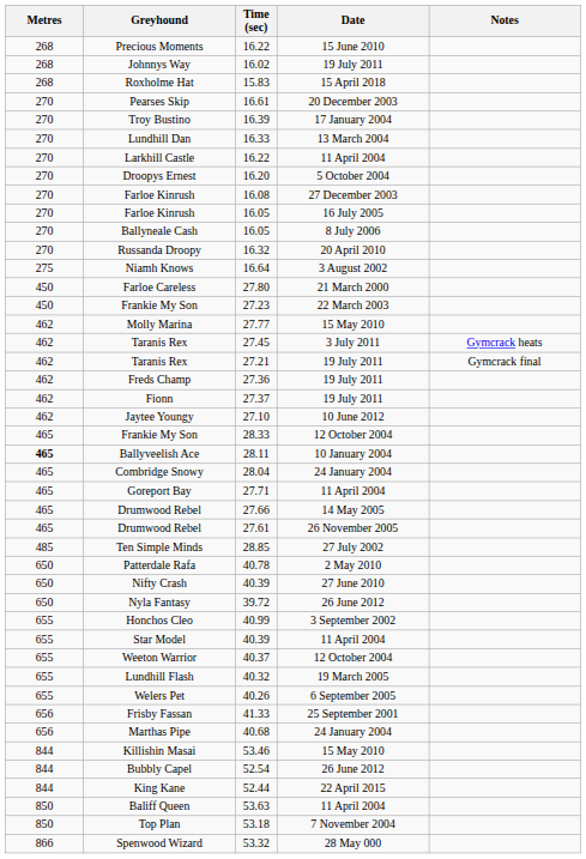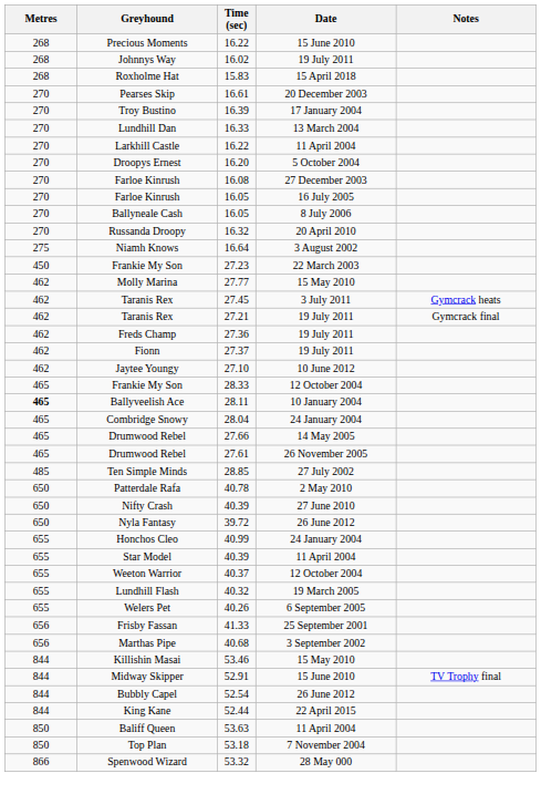 <table class="wikitable" style="font-size: 100%">
 <tr>
 <th width=100>Metres</th>
 <th width=200>Greyhound</th>
 <th width=50>Time (sec)</th>
 <th width=200>Date</th>
 <th width=200>Notes</th>
 </tr>
 <tr align=center>
 <td>268</td>
 <td>Precious Moments</td>
 <td>16.22</td>
 <td>15 June 2010</td>
 <td></td>
 </tr>
 <tr align=center>
 <td>268</td>
 <td>Johnnys Way</td>
 <td>16.02</td>
 <td>19 July 2011</td>
 <td></td>
 </tr>
 <tr align=center>
 <td>268</td>
 <td>Roxholme Hat </td>
 <td>15.83</td>
 <td>15 April 2018</td>
 <td></td>
 </tr>
 <tr align=center>
 <td>270</td>
 <td>Pearses Skip</td>
 <td>16.61</td>
 <td>20 December 2003</td>
 <td></td>
 </tr>
 <tr align=center>
 <td>270</td>
 <td>Troy Bustino</td>
 <td>16.39</td>
 <td>17 January 2004</td>
 <td></td>
 </tr>
 <tr align=center>
 <td>270</td>
 <td>Lundhill Dan</td>
 <td>16.33</td>
 <td>13 March 2004</td>
 <td></td>
 </tr>
 <tr align=center>
 <td>270</td>
 <td>Larkhill Castle</td>
 <td>16.22</td>
 <td>11 April 2004</td>
 <td></td>
 </tr>
 <tr align=center>
 <td>270</td>
 <td>Droopys Ernest</td>
 <td>16.20</td>
 <td>5 October 2004</td>
 <td></td>
 </tr>
 <tr align=center>
 <td>270</td>
 <td>Farloe Kinrush</td>
 <td>16.08</td>
 <td>27 December 2003</td>
 <td></td>
 </tr>
 <tr align=center>
 <td>270</td>
 <td>Farloe Kinrush</td>
 <td>16.05</td>
 <td>16 July 2005</td>
 <td></td>
 </tr>
 <tr align=center>
 <td>270</td>
 <td>Ballyneale Cash</td>
 <td>16.05</td>
 <td>8 July 2006</td>
 <td></td>
 </tr>
 <tr align=center>
 <td>270</td>
 <td>Russanda Droopy</td>
 <td>16.32</td>
 <td>20 April 2010</td>
 <td></td>
 </tr>
 <tr align=center>
 <td>275</td>
 <td>Niamh Knows</td>
 <td>16.64</td>
 <td>3 August 2002</td>
 <td></td>
 </tr>
 <tr align=center>
 <td>450</td>
-<td>Farloe Careless</td>
-<td>27.80</td>
-<td>21 March 2000</td>
-<td></td>
-</tr>
-<tr align=center>
-<td>450</td>
 <td>Frankie My Son</td>
 <td>27.23</td>
 <td>22 March 2003</td>
 <td></td>
 </tr>
 <tr align=center>
 <td>462</td>
 <td>Molly Marina</td>
 <td>27.77</td>
 <td>15 May 2010</td>
 <td></td>
 </tr>
 <tr align=center>
 <td>462</td>
 <td>Taranis Rex</td>
 <td>27.45</td>
 <td>3 July 2011</td>
 <td><a href='#'>Gymcrack</a> heats</td>
 </tr>
 <tr align=center>
 <td>462</td>
 <td>Taranis Rex</td>
 <td>27.21</td>
 <td>19 July 2011</td>
 <td>Gymcrack final</td>
 </tr>
 <tr align=center>
 <td>462</td>
 <td>Freds Champ</td>
 <td>27.36</td>
 <td>19 July 2011</td>
 <td></td>
 </tr>
 <tr align=center>
 <td>462</td>
 <td>Fionn</td>
 <td>27.37</td>
 <td>19 July 2011</td>
 <td></td>
 </tr>
 <tr align=center>
 <td>462</td>
 <td>Jaytee Youngy</td>
 <td>27.10</td>
 <td>10 June 2012</td>
 <td></td>
 </tr>
 <tr align=center>
 <td>465</td>
 <td>Frankie My Son</td>
 <td>28.33</td>
 <td>12 October 2004</td>
 <td></td>
 </tr>
 <tr align=center>
 <td><strong>465</strong></td>
 <td>Ballyveelish Ace</td>
 <td>28.11</td>
 <td>10 January 2004</td>
 <td></td>
 </tr>
 <tr align=center>
 <td>465</td>
 <td>Combridge Snowy</td>
 <td>28.04</td>
 <td>24 January 2004</td>
 <td></td>
 </tr>
 <tr align=center>
 <td>465</td>
-<td>Goreport Bay</td>
-<td>27.71</td>
-<td>11 April 2004</td>
-<td></td>
-</tr>
-<tr align=center>
-<td>465</td>
 <td>Drumwood Rebel</td>
 <td>27.66</td>
 <td>14 May 2005</td>
 <td></td>
 </tr>
 <tr align=center>
 <td>465</td>
 <td>Drumwood Rebel</td>
 <td>27.61</td>
 <td>26 November 2005</td>
 <td></td>
 </tr>
 <tr align=center>
 <td>485</td>
 <td>Ten Simple Minds</td>
 <td>28.85</td>
 <td>27 July 2002</td>
 <td></td>
 </tr>
 <tr align=center>
 <td>650</td>
 <td>Patterdale Rafa</td>
 <td>40.78</td>
 <td>2 May 2010</td>
 <td></td>
 </tr>
 <tr align=center>
 <td>650</td>
 <td>Nifty Crash</td>
 <td>40.39</td>
 <td>27 June 2010</td>
 <td></td>
 </tr>
 <tr align=center>
 <td>650</td>
 <td>Nyla Fantasy</td>
 <td>39.72</td>
 <td>26 June 2012</td>
 <td></td>
 </tr>
 <tr align=center>
 <td>655</td>
 <td>Honchos Cleo</td>
 <td>40.99</td>
-<td>3 September 2002</td>
+<td>24 January 2004</td>
 <td></td>
 </tr>
 <tr align=center>
 <td>655</td>
 <td>Star Model</td>
 <td>40.39</td>
 <td>11 April 2004</td>
 <td></td>
 </tr>
 <tr align=center>
 <td>655</td>
 <td>Weeton Warrior</td>
 <td>40.37</td>
 <td>12 October 2004</td>
 <td></td>
 </tr>
 <tr align=center>
 <td>655</td>
 <td>Lundhill Flash</td>
 <td>40.32</td>
 <td>19 March 2005</td>
 <td></td>
 </tr>
 <tr align=center>
 <td>655</td>
 <td>Welers Pet</td>
 <td>40.26</td>
 <td>6 September 2005</td>
 <td></td>
 </tr>
 <tr align=center>
 <td>656</td>
 <td>Frisby Fassan</td>
 <td>41.33</td>
 <td>25 September 2001</td>
 <td></td>
 </tr>
 <tr align=center>
 <td>656</td>
 <td>Marthas Pipe</td>
 <td>40.68</td>
-<td>24 January 2004</td>
+<td>3 September 2002</td>
 <td></td>
 </tr>
 <tr align=center>
 <td>844</td>
 <td>Killishin Masai</td>
 <td>53.46</td>
 <td>15 May 2010</td>
 <td></td>
+</tr>
+<tr align=center>
+<td>844</td>
+<td>Midway Skipper</td>
+<td>52.91</td>
+<td>15 June 2010</td>
+<td><a href='#'>TV Trophy</a> final</td>
 </tr>
 <tr align=center>
 <td>844</td>
 <td>Bubbly Capel</td>
 <td>52.54</td>
 <td>26 June 2012</td>
 <td></td>
 </tr>
 <tr align=center>
 <td>844</td>
 <td>King Kane</td>
 <td>52.44</td>
 <td>22 April 2015</td>
 <td></td>
 </tr>
 <tr align=center>
 <td>850</td>
 <td>Baliff Queen</td>
 <td>53.63</td>
 <td>11 April 2004</td>
 <td></td>
 </tr>
 <tr align=center>
 <td>850</td>
 <td>Top Plan</td>
 <td>53.18</td>
 <td>7 November 2004</td>
 <td></td>
 </tr>
 <tr align=center>
 <td>866</td>
 <td>Spenwood Wizard</td>
 <td>53.32</td>
 <td>28 May 000</td>
 <td></td>
 </tr>
 </table>
